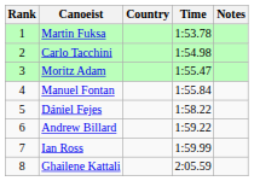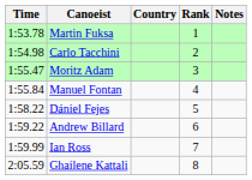 <table class="wikitable" style="text-align:center">
 <tr>
-<th>Rank</th>
+<th>Time</th>
 <th>Canoeist</th>
 <th>Country</th>
-<th>Time</th>
+<th>Rank</th>
 <th>Notes</th>
 </tr>
 <tr bgcolor=bbffbb>
-<td>1</td>
+<td>1:53.78</td>
 <td align="left"><a href='#'>Martin Fuksa</a></td>
 <td align="left"></td>
-<td>1:53.78</td>
+<td>1</td>
 <td></td>
 </tr>
 <tr bgcolor=bbffbb>
-<td>2</td>
+<td>1:54.98</td>
 <td align="left"><a href='#'>Carlo Tacchini</a></td>
 <td align="left"></td>
-<td>1:54.98</td>
+<td>2</td>
 <td></td>
 </tr>
 <tr bgcolor=bbffbb>
-<td>3</td>
+<td>1:55.47</td>
 <td align="left"><a href='#'>Moritz Adam</a></td>
 <td align="left"></td>
-<td>1:55.47</td>
+<td>3</td>
 <td></td>
 </tr>
 <tr>
-<td>4</td>
+<td>1:55.84</td>
 <td align="left"><a href='#'>Manuel Fontan</a></td>
 <td align="left"></td>
-<td>1:55.84</td>
+<td>4</td>
 <td></td>
 </tr>
 <tr>
-<td>5</td>
+<td>1:58.22</td>
 <td align="left"><a href='#'>Dániel Fejes</a></td>
 <td align="left"></td>
-<td>1:58.22</td>
+<td>5</td>
 <td></td>
 </tr>
 <tr>
-<td>6</td>
+<td>1:59.22</td>
 <td align="left"><a href='#'>Andrew Billard</a></td>
 <td align="left"></td>
-<td>1:59.22</td>
+<td>6</td>
 <td></td>
 </tr>
 <tr>
-<td>7</td>
+<td>1:59.99</td>
 <td align="left"><a href='#'>Ian Ross</a></td>
 <td align="left"></td>
-<td>1:59.99</td>
+<td>7</td>
 <td></td>
 </tr>
 <tr>
-<td>8</td>
+<td>2:05.59</td>
 <td align="left"><a href='#'>Ghailene Kattali</a></td>
 <td align="left"></td>
-<td>2:05.59</td>
+<td>8</td>
 <td></td>
 </tr>
 </table>
